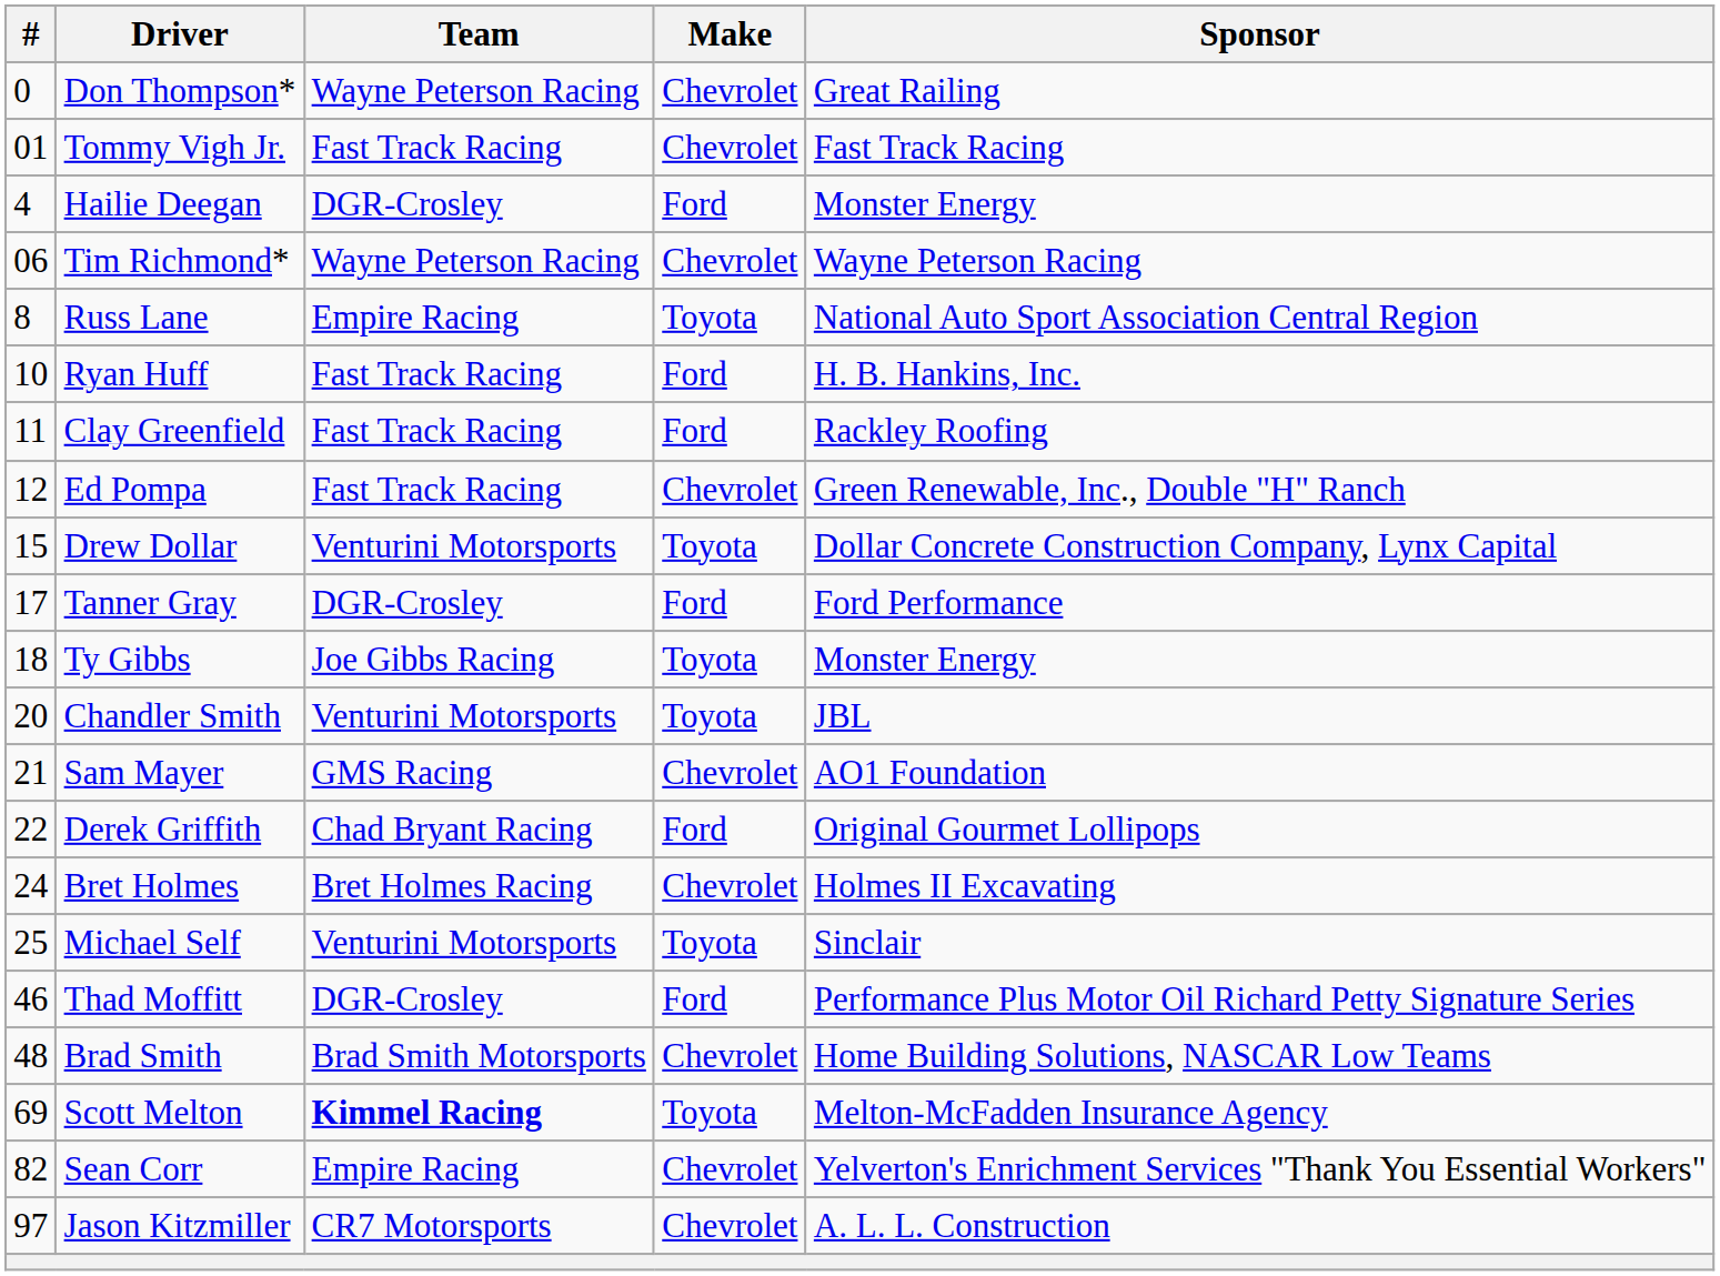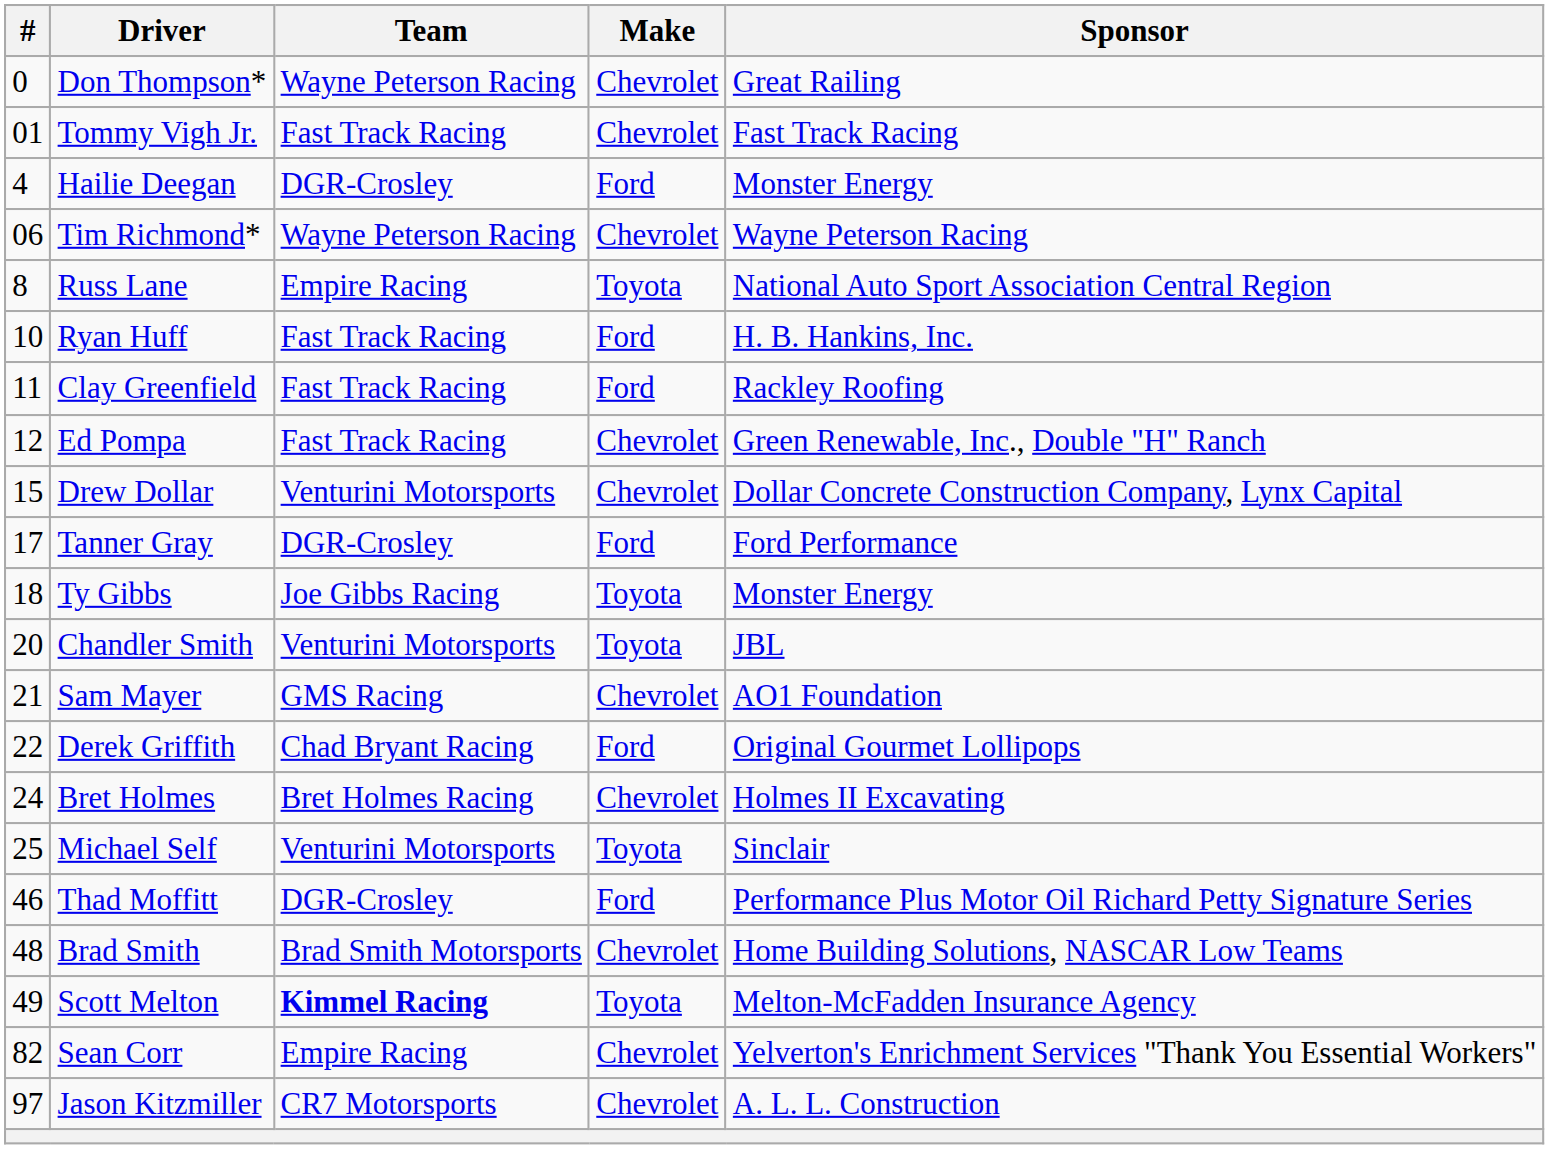 <table class="wikitable" style="font-size:95%">
 <tr>
 <th>#</th>
 <th>Driver</th>
 <th>Team</th>
 <th>Make</th>
 <th>Sponsor</th>
 </tr>
 <tr>
 <td>0</td>
 <td><a href='#'>Don Thompson</a>*</td>
 <td><a href='#'>Wayne Peterson Racing</a></td>
 <td><a href='#'>Chevrolet</a></td>
 <td><a href='#'>Great Railing</a></td>
 </tr>
 <tr>
 <td>01</td>
 <td><a href='#'>Tommy Vigh Jr.</a></td>
 <td><a href='#'>Fast Track Racing</a></td>
 <td><a href='#'>Chevrolet</a></td>
 <td><a href='#'>Fast Track Racing</a></td>
 </tr>
 <tr>
 <td>4</td>
 <td><a href='#'>Hailie Deegan</a></td>
 <td><a href='#'>DGR-Crosley</a></td>
 <td><a href='#'>Ford</a></td>
 <td><a href='#'>Monster Energy</a></td>
 </tr>
 <tr>
 <td>06</td>
 <td><a href='#'>Tim Richmond</a>*</td>
 <td><a href='#'>Wayne Peterson Racing</a></td>
 <td><a href='#'>Chevrolet</a></td>
 <td><a href='#'>Wayne Peterson Racing</a></td>
 </tr>
 <tr>
 <td>8</td>
 <td><a href='#'>Russ Lane</a></td>
 <td><a href='#'>Empire Racing</a></td>
 <td><a href='#'>Toyota</a></td>
 <td><a href='#'>National Auto Sport Association Central Region</a></td>
 </tr>
 <tr>
 <td>10</td>
 <td><a href='#'>Ryan Huff</a></td>
 <td><a href='#'>Fast Track Racing</a></td>
 <td><a href='#'>Ford</a></td>
 <td><a href='#'>H. B. Hankins, Inc.</a></td>
 </tr>
 <tr>
 <td>11</td>
 <td><a href='#'>Clay Greenfield</a></td>
 <td><a href='#'>Fast Track Racing</a></td>
 <td><a href='#'>Ford</a></td>
 <td><a href='#'>Rackley Roofing</a></td>
 </tr>
 <tr>
 <td>12</td>
 <td><a href='#'>Ed Pompa</a></td>
 <td><a href='#'>Fast Track Racing</a></td>
 <td><a href='#'>Chevrolet</a></td>
 <td><a href='#'>Green Renewable, Inc</a>., <a href='#'>Double "H" Ranch</a></td>
 </tr>
 <tr>
 <td>15</td>
 <td><a href='#'>Drew Dollar</a></td>
 <td><a href='#'>Venturini Motorsports</a></td>
-<td><a href='#'>Toyota</a></td>
+<td><a href='#'>Chevrolet</a></td>
 <td><a href='#'>Dollar Concrete Construction Company</a>, <a href='#'>Lynx Capital</a></td>
 </tr>
 <tr>
 <td>17</td>
 <td><a href='#'>Tanner Gray</a></td>
 <td><a href='#'>DGR-Crosley</a></td>
 <td><a href='#'>Ford</a></td>
 <td><a href='#'>Ford Performance</a></td>
 </tr>
 <tr>
 <td>18</td>
 <td><a href='#'>Ty Gibbs</a></td>
 <td><a href='#'>Joe Gibbs Racing</a></td>
 <td><a href='#'>Toyota</a></td>
 <td><a href='#'>Monster Energy</a></td>
 </tr>
 <tr>
 <td>20</td>
 <td><a href='#'>Chandler Smith</a></td>
 <td><a href='#'>Venturini Motorsports</a></td>
 <td><a href='#'>Toyota</a></td>
 <td><a href='#'>JBL</a></td>
 </tr>
 <tr>
 <td>21</td>
 <td><a href='#'>Sam Mayer</a></td>
 <td><a href='#'>GMS Racing</a></td>
 <td><a href='#'>Chevrolet</a></td>
 <td><a href='#'>AO1 Foundation</a></td>
 </tr>
 <tr>
 <td>22</td>
 <td><a href='#'>Derek Griffith</a></td>
 <td><a href='#'>Chad Bryant Racing</a></td>
 <td><a href='#'>Ford</a></td>
 <td><a href='#'>Original Gourmet Lollipops</a></td>
 </tr>
 <tr>
 <td>24</td>
 <td><a href='#'>Bret Holmes</a></td>
 <td><a href='#'>Bret Holmes Racing</a></td>
 <td><a href='#'>Chevrolet</a></td>
 <td><a href='#'>Holmes II Excavating</a></td>
 </tr>
 <tr>
 <td>25</td>
 <td><a href='#'>Michael Self</a></td>
 <td><a href='#'>Venturini Motorsports</a></td>
 <td><a href='#'>Toyota</a></td>
 <td><a href='#'>Sinclair</a></td>
 </tr>
 <tr>
 <td>46</td>
 <td><a href='#'>Thad Moffitt</a></td>
 <td><a href='#'>DGR-Crosley</a></td>
 <td><a href='#'>Ford</a></td>
 <td><a href='#'>Performance Plus Motor Oil Richard Petty Signature Series</a></td>
 </tr>
 <tr>
 <td>48</td>
 <td><a href='#'>Brad Smith</a></td>
 <td><a href='#'>Brad Smith Motorsports</a></td>
 <td><a href='#'>Chevrolet</a></td>
 <td><a href='#'>Home Building Solutions</a>, <a href='#'>NASCAR Low Teams</a></td>
 </tr>
 <tr>
-<td>69</td>
+<td>49</td>
 <td><a href='#'>Scott Melton</a></td>
 <td><strong><a href='#'>Kimmel Racing</a></strong></td>
 <td><a href='#'>Toyota</a></td>
 <td><a href='#'>Melton-McFadden Insurance Agency</a></td>
 </tr>
 <tr>
 <td>82</td>
 <td><a href='#'>Sean Corr</a></td>
 <td><a href='#'>Empire Racing</a></td>
 <td><a href='#'>Chevrolet</a></td>
 <td><a href='#'>Yelverton's Enrichment Services</a> "Thank You Essential Workers"</td>
 </tr>
 <tr>
 <td>97</td>
 <td><a href='#'>Jason Kitzmiller</a></td>
 <td><a href='#'>CR7 Motorsports</a></td>
 <td><a href='#'>Chevrolet</a></td>
 <td><a href='#'>A. L. L. Construction</a></td>
 </tr>
 <tr>
 <th colspan="5"></th>
 </tr>
 </table>
